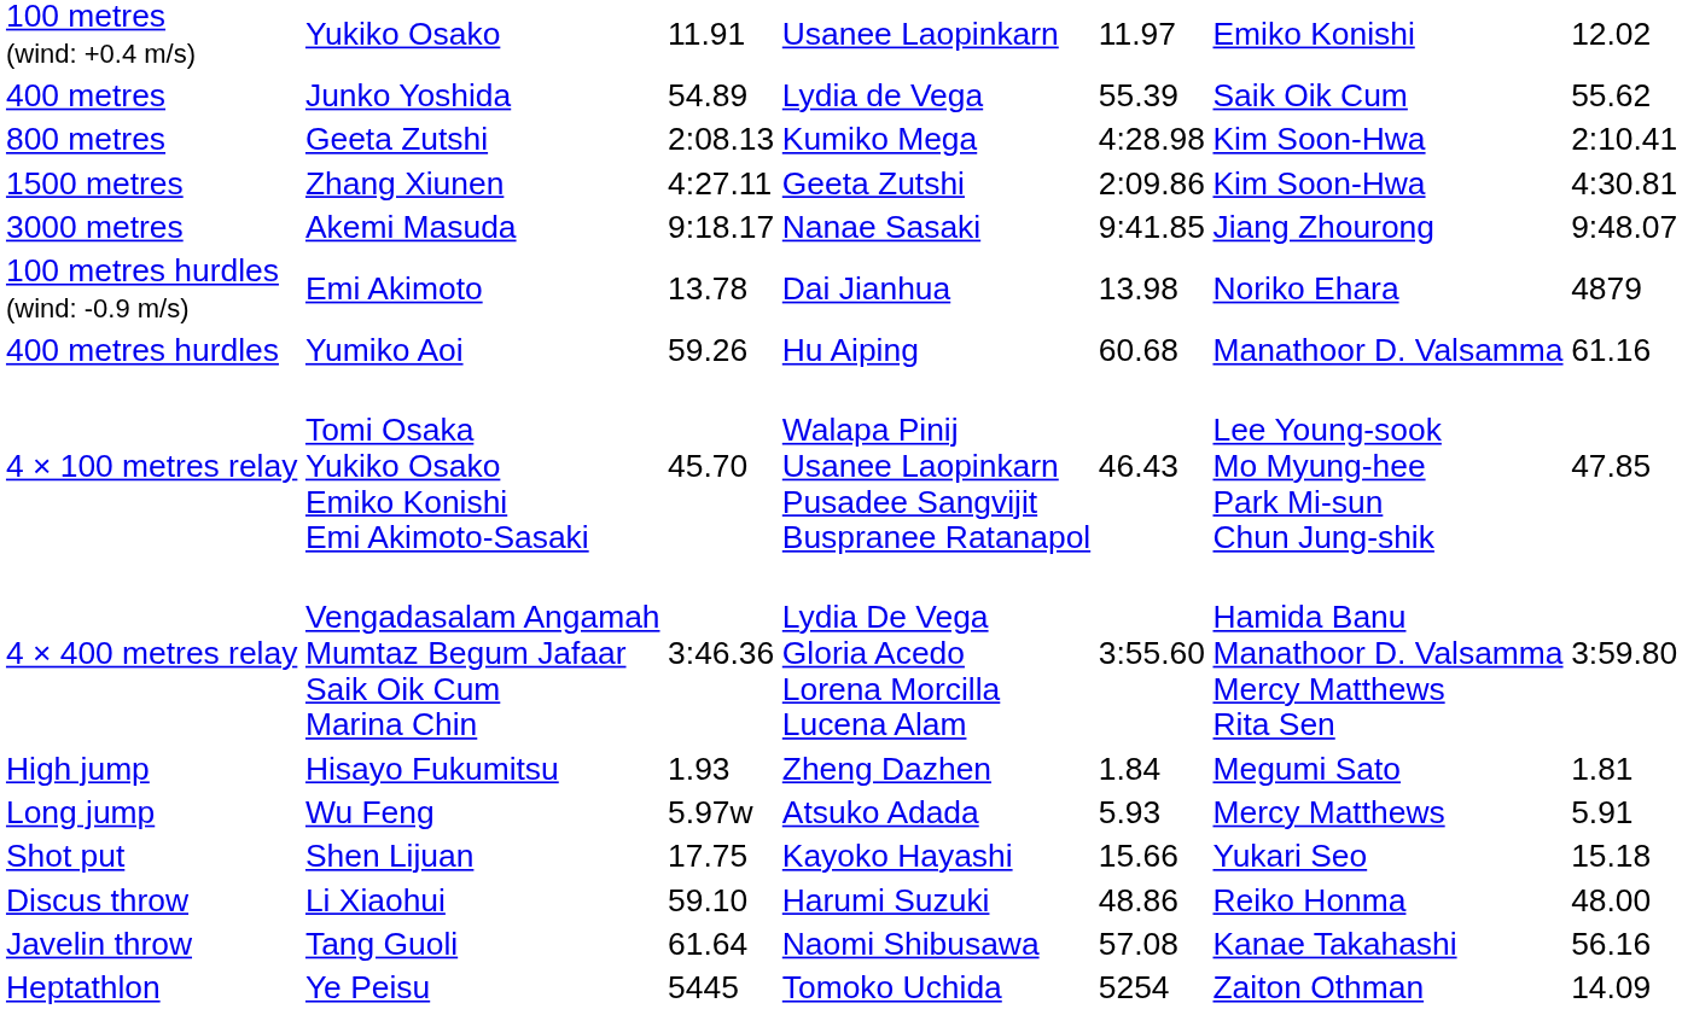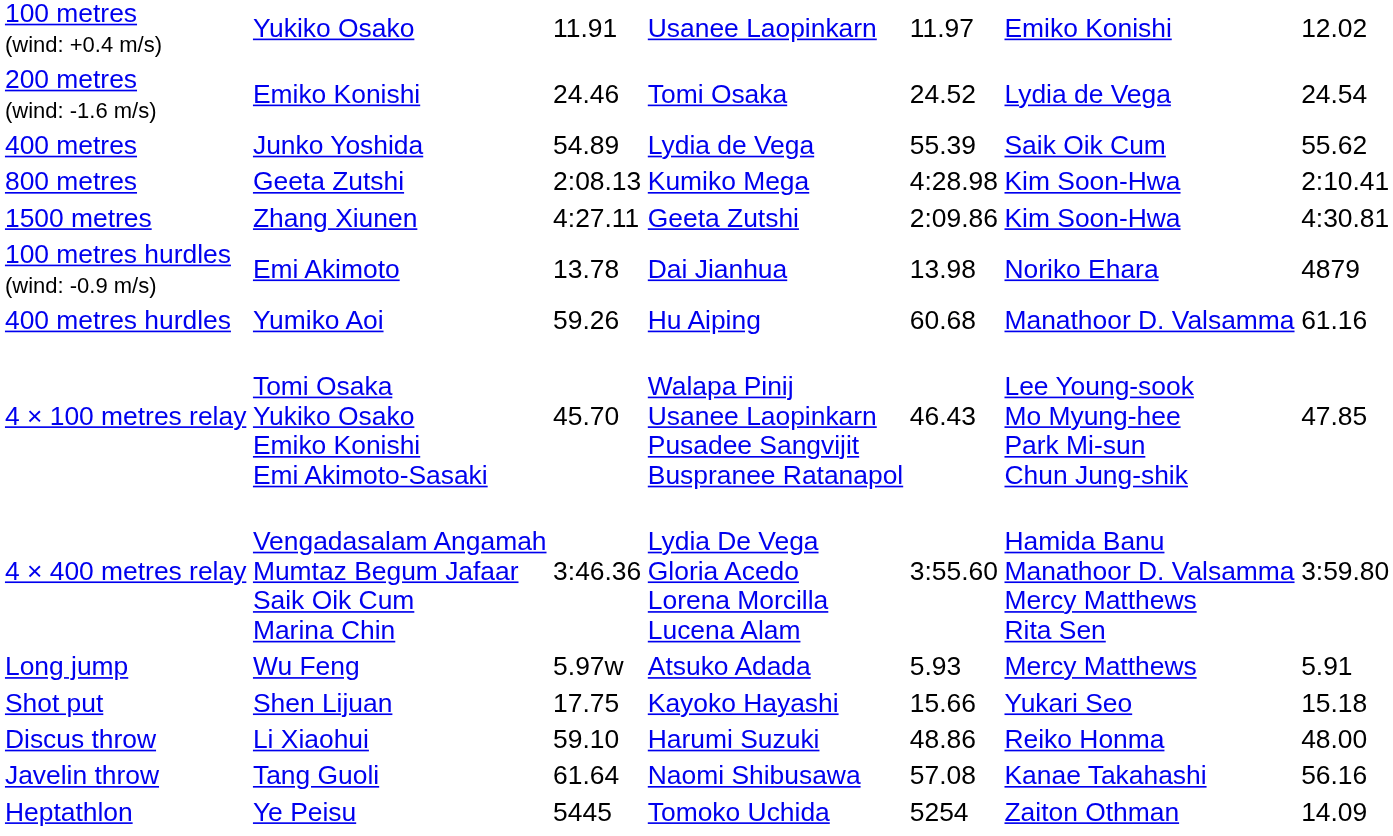 <table>
 <tr>
 <td><a href='#'>100 metres</a><br><small>(wind: +0.4 m/s)</small></td>
 <td><a href='#'>Yukiko Osako</a><br></td>
 <td>11.91</td>
 <td><a href='#'>Usanee Laopinkarn</a><br></td>
 <td>11.97</td>
 <td><a href='#'>Emiko Konishi</a><br></td>
 <td>12.02</td>
+</tr>
+<tr>
+<td><a href='#'>200 metres</a><br><small>(wind: -1.6 m/s)</small></td>
+<td><a href='#'>Emiko Konishi</a><br></td>
+<td>24.46</td>
+<td><a href='#'>Tomi Osaka</a><br></td>
+<td>24.52</td>
+<td><a href='#'>Lydia de Vega</a><br></td>
+<td>24.54</td>
 </tr>
 <tr>
 <td><a href='#'>400 metres</a></td>
 <td><a href='#'>Junko Yoshida</a><br></td>
 <td>54.89</td>
 <td><a href='#'>Lydia de Vega</a><br></td>
 <td>55.39</td>
 <td><a href='#'>Saik Oik Cum</a><br></td>
 <td>55.62</td>
 </tr>
 <tr>
 <td><a href='#'>800 metres</a></td>
 <td><a href='#'>Geeta Zutshi</a><br></td>
 <td>2:08.13</td>
 <td><a href='#'>Kumiko Mega</a><br></td>
 <td>4:28.98</td>
 <td><a href='#'>Kim Soon-Hwa</a><br></td>
 <td>2:10.41</td>
 </tr>
 <tr>
 <td><a href='#'>1500 metres</a></td>
 <td><a href='#'>Zhang Xiunen</a><br></td>
 <td>4:27.11</td>
 <td><a href='#'>Geeta Zutshi</a><br></td>
 <td>2:09.86</td>
 <td><a href='#'>Kim Soon-Hwa</a><br></td>
 <td>4:30.81</td>
-</tr>
-<tr>
-<td><a href='#'>3000 metres</a></td>
-<td><a href='#'>Akemi Masuda</a><br></td>
-<td>9:18.17</td>
-<td><a href='#'>Nanae Sasaki</a><br></td>
-<td>9:41.85</td>
-<td><a href='#'>Jiang Zhourong</a><br></td>
-<td>9:48.07</td>
 </tr>
 <tr>
 <td><a href='#'>100 metres hurdles</a><br><small>(wind: -0.9 m/s)</small></td>
 <td><a href='#'>Emi Akimoto</a><br></td>
 <td>13.78</td>
 <td><a href='#'>Dai Jianhua</a><br></td>
 <td>13.98</td>
 <td><a href='#'>Noriko Ehara</a><br></td>
 <td>4879</td>
 </tr>
 <tr>
 <td><a href='#'>400 metres hurdles</a></td>
 <td><a href='#'>Yumiko Aoi</a><br></td>
 <td>59.26</td>
 <td><a href='#'>Hu Aiping</a><br></td>
 <td>60.68</td>
 <td><a href='#'>Manathoor D. Valsamma</a><br></td>
 <td>61.16</td>
 </tr>
 <tr>
 <td><a href='#'>4 × 100 metres relay</a></td>
 <td><br><a href='#'>Tomi Osaka</a><br><a href='#'>Yukiko Osako</a><br><a href='#'>Emiko Konishi</a><br><a href='#'>Emi Akimoto-Sasaki</a></td>
 <td>45.70</td>
 <td><br><a href='#'>Walapa Pinij</a><br><a href='#'>Usanee Laopinkarn</a><br><a href='#'>Pusadee Sangvijit</a><br><a href='#'>Buspranee Ratanapol</a></td>
 <td>46.43</td>
 <td><br><a href='#'>Lee Young-sook</a><br><a href='#'>Mo Myung-hee</a><br><a href='#'>Park Mi-sun</a><br><a href='#'>Chun Jung-shik</a></td>
 <td>47.85</td>
 </tr>
 <tr>
 <td><a href='#'>4 × 400 metres relay</a></td>
 <td><br><a href='#'>Vengadasalam Angamah</a><br><a href='#'>Mumtaz Begum Jafaar</a><br><a href='#'>Saik Oik Cum</a><br><a href='#'>Marina Chin</a></td>
 <td>3:46.36</td>
 <td><br><a href='#'>Lydia De Vega</a><br><a href='#'>Gloria Acedo</a><br><a href='#'>Lorena Morcilla</a><br><a href='#'>Lucena Alam</a></td>
 <td>3:55.60</td>
 <td><br><a href='#'>Hamida Banu</a><br><a href='#'>Manathoor D. Valsamma</a><br><a href='#'>Mercy Matthews</a><br><a href='#'>Rita Sen</a></td>
 <td>3:59.80</td>
-</tr>
-<tr>
-<td><a href='#'>High jump</a></td>
-<td><a href='#'>Hisayo Fukumitsu</a><br></td>
-<td>1.93</td>
-<td><a href='#'>Zheng Dazhen</a><br></td>
-<td>1.84</td>
-<td><a href='#'>Megumi Sato</a><br></td>
-<td>1.81</td>
 </tr>
 <tr>
 <td><a href='#'>Long jump</a></td>
 <td><a href='#'>Wu Feng</a><br></td>
 <td>5.97w</td>
 <td><a href='#'>Atsuko Adada</a><br></td>
 <td>5.93</td>
 <td><a href='#'>Mercy Matthews</a><br></td>
 <td>5.91</td>
 </tr>
 <tr>
 <td><a href='#'>Shot put</a></td>
 <td><a href='#'>Shen Lijuan</a><br></td>
 <td>17.75</td>
 <td><a href='#'>Kayoko Hayashi</a><br></td>
 <td>15.66</td>
 <td><a href='#'>Yukari Seo</a><br></td>
 <td>15.18</td>
 </tr>
 <tr>
 <td><a href='#'>Discus throw</a></td>
 <td><a href='#'>Li Xiaohui</a><br></td>
 <td>59.10</td>
 <td><a href='#'>Harumi Suzuki</a><br></td>
 <td>48.86</td>
 <td><a href='#'>Reiko Honma</a><br></td>
 <td>48.00</td>
 </tr>
 <tr>
 <td><a href='#'>Javelin throw</a></td>
 <td><a href='#'>Tang Guoli</a><br></td>
 <td>61.64</td>
 <td><a href='#'>Naomi Shibusawa</a><br></td>
 <td>57.08</td>
 <td><a href='#'>Kanae Takahashi</a><br></td>
 <td>56.16</td>
 </tr>
 <tr>
 <td><a href='#'>Heptathlon</a></td>
 <td><a href='#'>Ye Peisu</a><br></td>
 <td>5445</td>
 <td><a href='#'>Tomoko Uchida</a><br></td>
 <td>5254</td>
 <td><a href='#'>Zaiton Othman</a><br></td>
 <td>14.09</td>
 </tr>
 </table>
